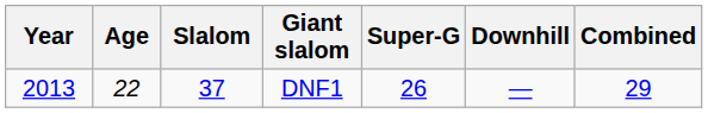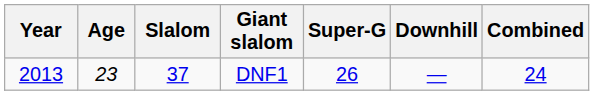 <table class=wikitable style="text-align:center">
 <tr>
 <th>  Year  </th>
 <th> Age </th>
 <th> Slalom </th>
 <th>Giant<br> slalom </th>
 <th>Super-G</th>
 <th>Downhill</th>
 <th>Combined</th>
 </tr>
 <tr>
 <td><a href='#'>2013</a></td>
-<td><em>22</em></td>
+<td><em>23</em></td>
 <td><a href='#'>37</a></td>
 <td><a href='#'>DNF1</a></td>
 <td><a href='#'>26</a></td>
 <td><a href='#'>—</a></td>
-<td><a href='#'>29</a></td>
+<td><a href='#'>24</a></td>
 </tr>
 </table>
